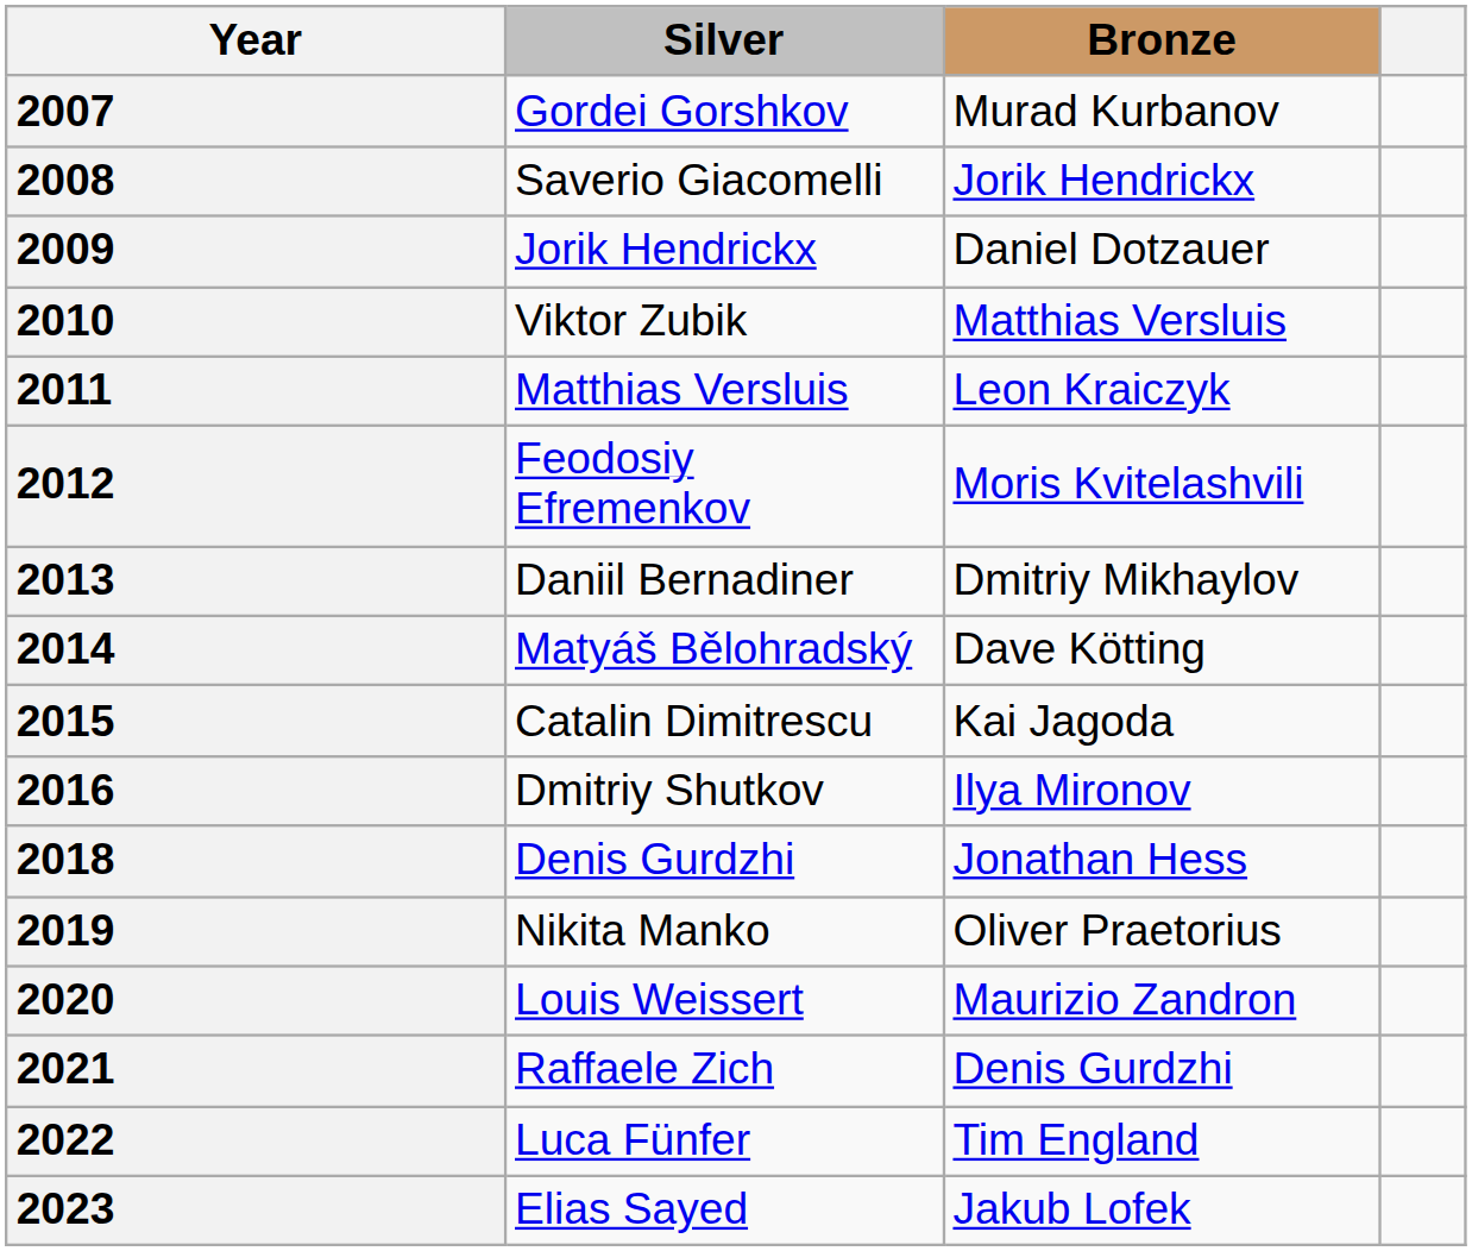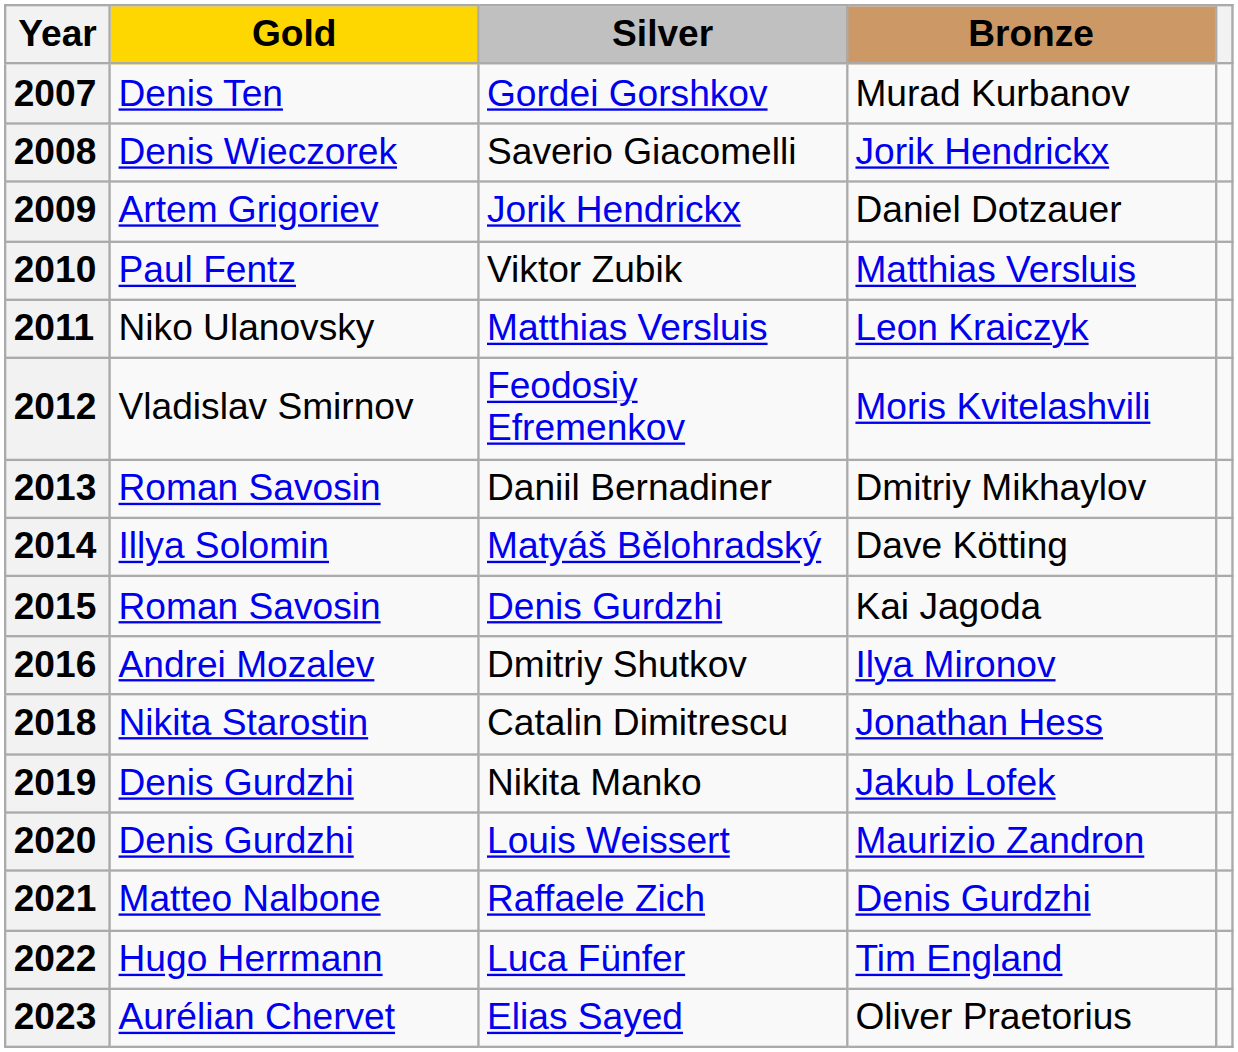 <table class="wikitable unsortable" style="text-align:left; width:85%">
 <tr>
 <th scope="col" style="text-align:center">Year</th>
+<td scope="col" style="text-align:center; width:30%; background:gold"><strong>Gold</strong></td>
 <td scope="col" style="text-align:center; width:30%; background:silver"><strong>Silver</strong></td>
 <td scope="col" style="text-align:center; width:30%; background:#c96"><strong>Bronze</strong></td>
 <th scope="col" style="text-align:center"></th>
 </tr>
 <tr>
 <th scope="row" style="text-align:left">2007</th>
+<td> <a href='#'>Denis Ten</a></td>
 <td> <a href='#'>Gordei Gorshkov</a></td>
 <td> Murad Kurbanov</td>
 <td></td>
 </tr>
 <tr>
 <th scope="row" style="text-align:left">2008</th>
+<td> <a href='#'>Denis Wieczorek</a></td>
 <td> Saverio Giacomelli</td>
 <td> <a href='#'>Jorik Hendrickx</a></td>
 <td></td>
 </tr>
 <tr>
 <th scope="row" style="text-align:left">2009</th>
+<td> <a href='#'>Artem Grigoriev</a></td>
 <td> <a href='#'>Jorik Hendrickx</a></td>
 <td> Daniel Dotzauer</td>
 <td></td>
 </tr>
 <tr>
 <th scope="row" style="text-align:left">2010</th>
+<td> <a href='#'>Paul Fentz</a></td>
 <td> Viktor Zubik</td>
 <td> <a href='#'>Matthias Versluis</a></td>
 <td></td>
 </tr>
 <tr>
 <th scope="row" style="text-align:left">2011</th>
+<td> Niko Ulanovsky</td>
 <td> <a href='#'>Matthias Versluis</a></td>
 <td> <a href='#'>Leon Kraiczyk</a></td>
 <td></td>
 </tr>
 <tr>
 <th scope="row" style="text-align:left">2012</th>
+<td> Vladislav Smirnov</td>
 <td> <a href='#'>Feodosiy Efremenkov</a></td>
 <td> <a href='#'>Moris Kvitelashvili</a></td>
 <td></td>
 </tr>
 <tr>
 <th scope="row" style="text-align:left">2013</th>
+<td> <a href='#'>Roman Savosin</a></td>
 <td> Daniil Bernadiner</td>
 <td> Dmitriy Mikhaylov</td>
 <td></td>
 </tr>
 <tr>
 <th scope="row" style="text-align:left">2014</th>
+<td> <a href='#'>Illya Solomin</a></td>
 <td> <a href='#'>Matyáš Bělohradský</a></td>
 <td> Dave Kötting</td>
 <td></td>
 </tr>
 <tr>
 <th scope="row" style="text-align:left">2015</th>
-<td> Catalin Dimitrescu</td>
+<td> <a href='#'>Roman Savosin</a></td>
+<td> <a href='#'>Denis Gurdzhi</a></td>
 <td> Kai Jagoda</td>
 <td></td>
 </tr>
 <tr>
 <th scope="row" style="text-align:left">2016</th>
+<td> <a href='#'>Andrei Mozalev</a></td>
 <td> Dmitriy Shutkov</td>
 <td> <a href='#'>Ilya Mironov</a></td>
 <td></td>
 </tr>
 <tr>
 <th scope="row" style="text-align:left">2018</th>
-<td> <a href='#'>Denis Gurdzhi</a></td>
+<td> <a href='#'>Nikita Starostin</a></td>
+<td> Catalin Dimitrescu</td>
 <td> <a href='#'>Jonathan Hess</a></td>
 <td></td>
 </tr>
 <tr>
 <th scope="row" style="text-align:left">2019</th>
+<td> <a href='#'>Denis Gurdzhi</a></td>
 <td> Nikita Manko</td>
-<td> Oliver Praetorius</td>
+<td> <a href='#'>Jakub Lofek</a></td>
 <td></td>
 </tr>
 <tr>
 <th scope="row" style="text-align:left">2020</th>
+<td> <a href='#'>Denis Gurdzhi</a></td>
 <td> <a href='#'>Louis Weissert</a></td>
 <td> <a href='#'>Maurizio Zandron</a></td>
 <td></td>
 </tr>
 <tr>
 <th scope="row" style="text-align:left">2021</th>
+<td> <a href='#'>Matteo Nalbone</a></td>
 <td> <a href='#'>Raffaele Zich</a></td>
 <td> <a href='#'>Denis Gurdzhi</a></td>
 <td></td>
 </tr>
 <tr>
 <th scope="row" style="text-align:left">2022</th>
+<td> <a href='#'>Hugo Herrmann</a></td>
 <td> <a href='#'>Luca Fünfer</a></td>
 <td> <a href='#'>Tim England</a></td>
 <td></td>
 </tr>
 <tr>
 <th scope="row" style="text-align:left">2023</th>
+<td> <a href='#'>Aurélian Chervet</a></td>
 <td> <a href='#'>Elias Sayed</a></td>
-<td> <a href='#'>Jakub Lofek</a></td>
+<td> Oliver Praetorius</td>
 <td></td>
 </tr>
 </table>
